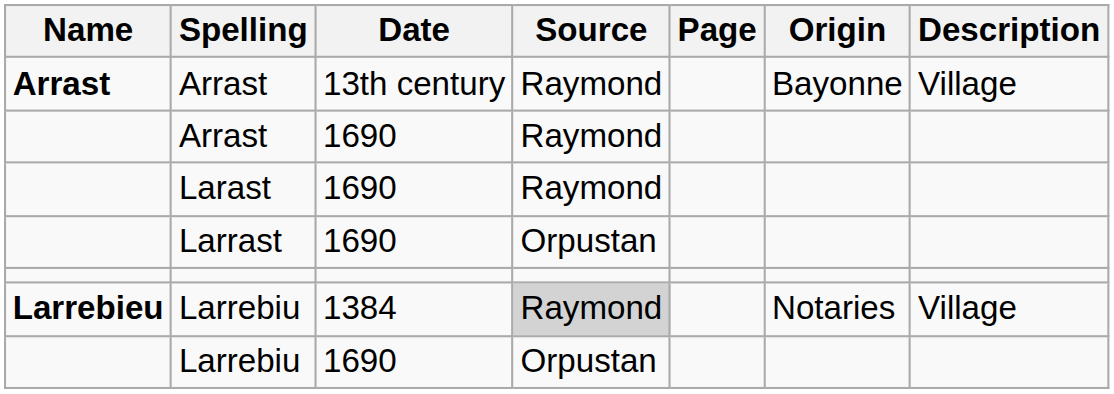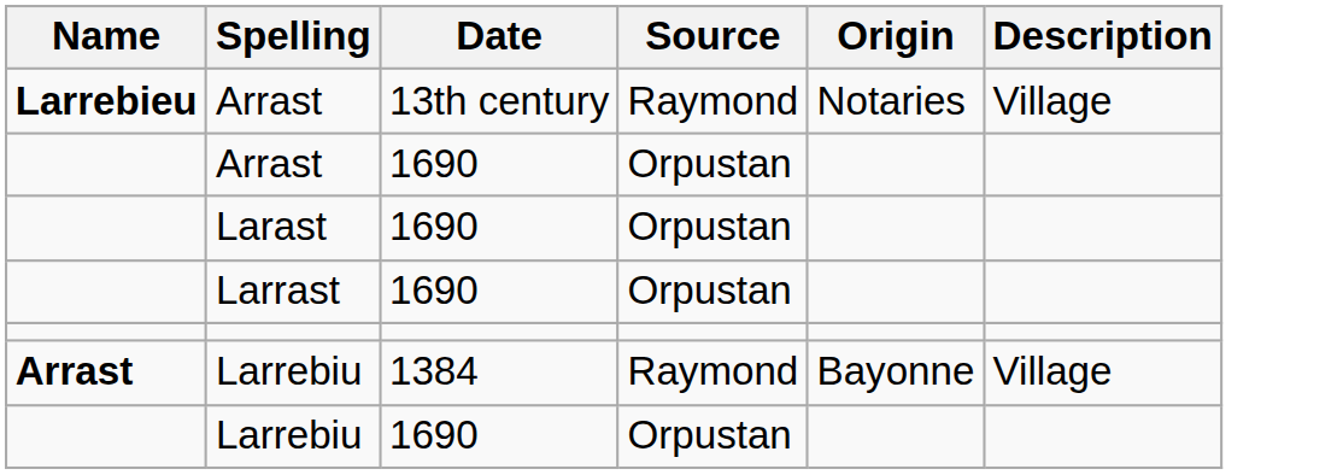 <table class="wikitable">
 <tr>
 <th>Name</th>
 <th>Spelling</th>
 <th>Date</th>
 <th>Source</th>
-<th>Page</th>
 <th>Origin</th>
 <th>Description</th>
 </tr>
 <tr>
-<td><strong>Arrast</strong></td>
+<td><strong>Larrebieu</strong></td>
 <td>Arrast</td>
 <td>13th century</td>
 <td>Raymond</td>
-<td></td>
-<td>Bayonne</td>
+<td>Notaries</td>
 <td>Village</td>
 </tr>
 <tr>
 <td></td>
 <td>Arrast</td>
 <td>1690</td>
-<td>Raymond</td>
-<td></td>
+<td>Orpustan</td>
 <td></td>
 <td></td>
 </tr>
 <tr>
 <td></td>
 <td>Larast</td>
 <td>1690</td>
-<td>Raymond</td>
-<td></td>
+<td>Orpustan</td>
 <td></td>
 <td></td>
 </tr>
 <tr>
 <td></td>
 <td>Larrast</td>
 <td>1690</td>
 <td>Orpustan</td>
 <td></td>
 <td></td>
-<td></td>
 </tr>
 <tr>
 <td></td>
 <td></td>
 <td></td>
 <td></td>
 <td></td>
 <td></td>
-<td></td>
 </tr>
 <tr>
-<td><strong>Larrebieu</strong></td>
+<td><strong>Arrast</strong></td>
 <td>Larrebiu</td>
 <td>1384</td>
-<td style="background: lightgrey;">Raymond</td>
-<td></td>
-<td>Notaries</td>
+<td>Raymond</td>
+<td>Bayonne</td>
 <td>Village</td>
 </tr>
 <tr>
 <td></td>
 <td>Larrebiu</td>
 <td>1690</td>
 <td>Orpustan</td>
 <td></td>
 <td></td>
-<td></td>
 </tr>
 </table>
